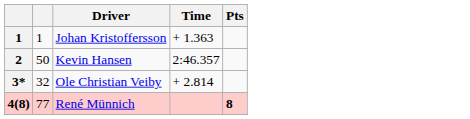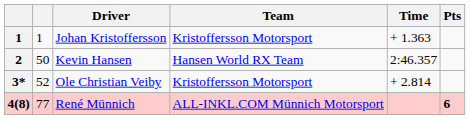 <table class="wikitable" style="font-size:95%">
 <tr>
 <th></th>
 <th></th>
 <th>Driver</th>
+<th>Team</th>
 <th>Time</th>
 <th>Pts</th>
 </tr>
 <tr>
 <th>1</th>
 <td>1</td>
 <td> <a href='#'>Johan Kristoffersson</a></td>
+<td><a href='#'>Kristoffersson Motorsport</a></td>
 <td>+ 1.363</td>
 <td></td>
 </tr>
 <tr>
 <th>2</th>
 <td>50</td>
 <td> <a href='#'>Kevin Hansen</a></td>
+<td><a href='#'>Hansen World RX Team</a></td>
 <td>2:46.357</td>
 <td></td>
 </tr>
 <tr>
 <th>3*</th>
-<td>32</td>
+<td>52</td>
 <td> <a href='#'>Ole Christian Veiby</a></td>
+<td><a href='#'>Kristoffersson Motorsport</a></td>
 <td>+ 2.814</td>
 <td></td>
 </tr>
 <tr>
 <th style="background:#ffcccc;">4(8)</th>
 <td style="background:#ffcccc;">77</td>
 <td style="background:#ffcccc;"> <a href='#'>René Münnich</a></td>
+<td style="background:#ffcccc;"><a href='#'>ALL-INKL.COM Münnich Motorsport</a></td>
 <td style="background:#ffcccc;"><strong></strong></td>
-<td style="background:#ffcccc;"><strong>8</strong></td>
+<td style="background:#ffcccc;"><strong>6</strong></td>
 </tr>
 </table>
